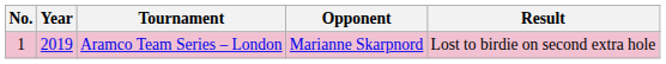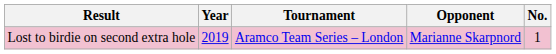 <table class="wikitable" style="font-size:95%;">
 <tr>
-<th>No.</th>
+<th>Result</th>
 <th>Year</th>
 <th>Tournament</th>
 <th>Opponent</th>
-<th>Result</th>
+<th>No.</th>
 </tr>
 <tr style="background:#F2C1D1;">
-<td align=center>1</td>
+<td>Lost to birdie on second extra hole</td>
 <td><a href='#'>2019</a></td>
 <td><a href='#'>Aramco Team Series – London</a></td>
 <td> <a href='#'>Marianne Skarpnord</a></td>
-<td>Lost to birdie on second extra hole</td>
+<td align=center>1</td>
 </tr>
 </table>
